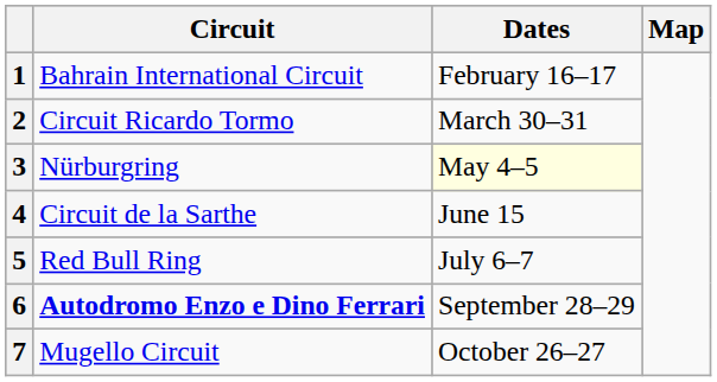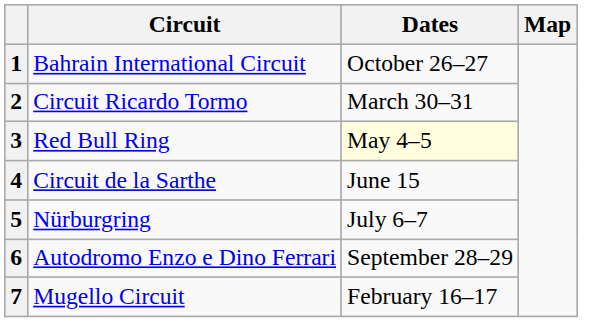 <table class="wikitable" style="font-size:90%;">
 <tr>
 <th></th>
 <th>Circuit</th>
 <th>Dates</th>
 <th>Map</th>
 </tr>
 <tr>
 <th>1</th>
 <td> <a href='#'>Bahrain International Circuit</a></td>
-<td>February 16–17</td>
+<td>October 26–27</td>
 <td rowspan=7><br></td>
 </tr>
 <tr>
 <th>2</th>
 <td> <a href='#'>Circuit Ricardo Tormo</a></td>
 <td>March 30–31</td>
 </tr>
 <tr>
 <th>3</th>
-<td> <a href='#'>Nürburgring</a></td>
+<td> <a href='#'>Red Bull Ring</a></td>
 <td style="background: lightyellow;">May 4–5</td>
 </tr>
 <tr>
 <th>4</th>
 <td> <a href='#'>Circuit de la Sarthe</a></td>
 <td>June 15</td>
 </tr>
 <tr>
 <th>5</th>
-<td> <a href='#'>Red Bull Ring</a></td>
+<td> <a href='#'>Nürburgring</a></td>
 <td>July 6–7</td>
 </tr>
 <tr>
 <th>6</th>
-<td><strong> <a href='#'>Autodromo Enzo e Dino Ferrari</a></strong></td>
+<td> <a href='#'>Autodromo Enzo e Dino Ferrari</a></td>
 <td>September 28–29</td>
 </tr>
 <tr>
 <th>7</th>
 <td> <a href='#'>Mugello Circuit</a></td>
-<td>October 26–27</td>
+<td>February 16–17</td>
 </tr>
 </table>
